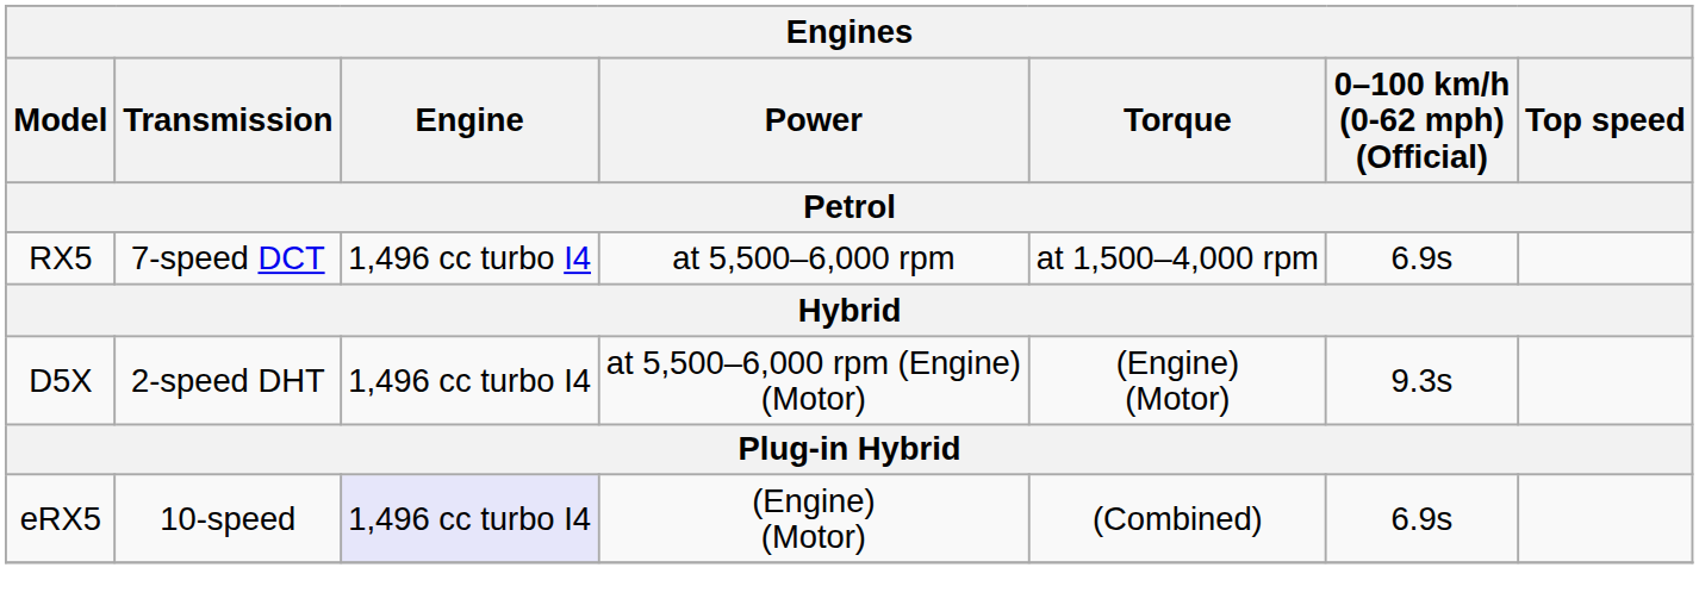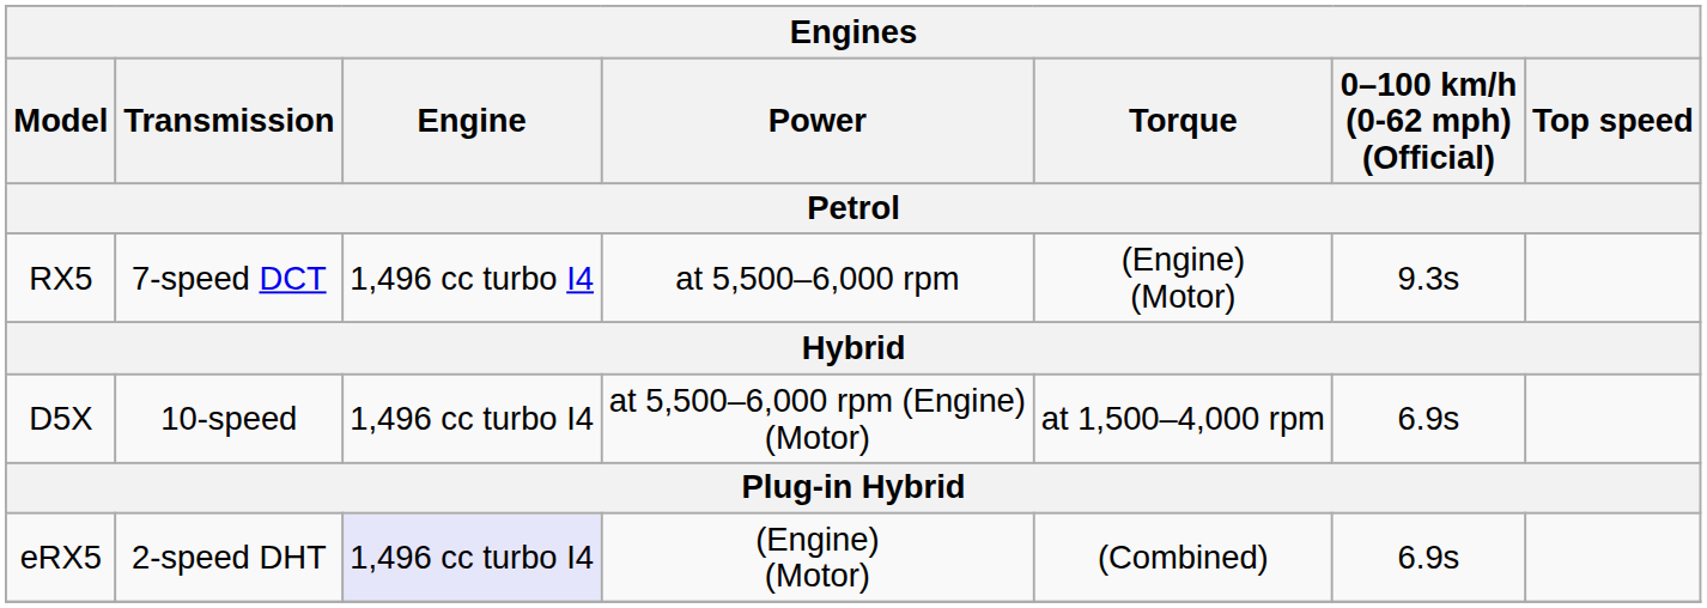 <table class="wikitable" style="text-align:center; font-size:90%;">
 <tr>
 <th colspan=8>Engines</th>
 </tr>
 <tr style="background:#dcdcdc; text-align:center; vertical-align:middle;">
 <th>Model</th>
 <th>Transmission</th>
 <th>Engine</th>
 <th>Power</th>
 <th>Torque</th>
 <th>0–100 km/h<br>(0-62 mph)<br>(Official)</th>
 <th>Top speed</th>
 </tr>
 <tr>
 <th colspan=7>Petrol</th>
 </tr>
 <tr>
 <td>RX5</td>
 <td>7-speed <a href='#'>DCT</a></td>
 <td>1,496 cc turbo <a href='#'>I4</a></td>
 <td> at 5,500–6,000 rpm</td>
-<td> at 1,500–4,000 rpm</td>
-<td>6.9s</td>
+<td> (Engine)<br> (Motor)</td>
+<td>9.3s</td>
 <td></td>
 </tr>
 <tr>
 <th colspan=7>Hybrid</th>
 </tr>
 <tr>
 <td>D5X</td>
-<td>2-speed DHT</td>
+<td>10-speed</td>
 <td>1,496 cc turbo I4</td>
 <td> at 5,500–6,000 rpm (Engine)<br> (Motor)</td>
-<td> (Engine)<br> (Motor)</td>
-<td>9.3s</td>
+<td> at 1,500–4,000 rpm</td>
+<td>6.9s</td>
 <td></td>
 </tr>
 <tr>
 <th colspan=7>Plug-in Hybrid</th>
 </tr>
 <tr>
 <td>eRX5</td>
-<td>10-speed</td>
+<td>2-speed DHT</td>
 <td style="background: lavender;">1,496 cc turbo I4</td>
 <td> (Engine)<br> (Motor)</td>
 <td> (Combined)</td>
 <td>6.9s</td>
 <td></td>
 </tr>
 <tr>
 </tr>
 </table>
